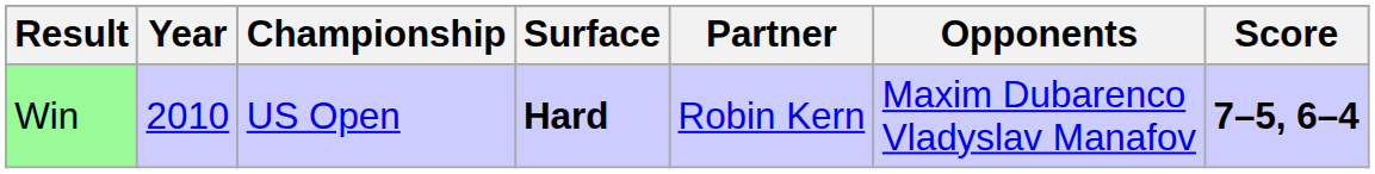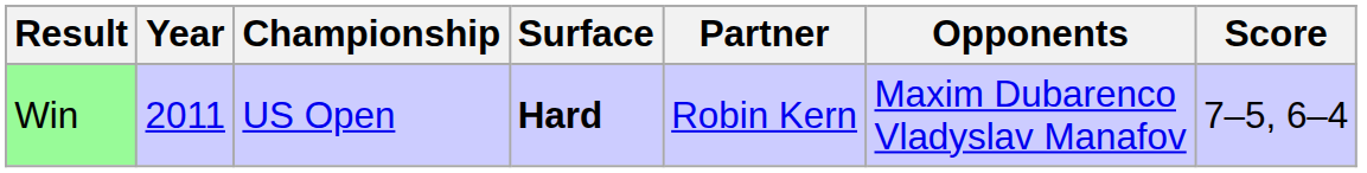 <table class="wikitable">
 <tr>
 <th>Result</th>
 <th>Year</th>
 <th>Championship</th>
 <th>Surface</th>
 <th>Partner</th>
 <th>Opponents</th>
 <th class="unsortable">Score</th>
 </tr>
 <tr style="background:#ccccff;">
 <td style="background:#98fb98;">Win</td>
-<td><a href='#'>2010</a></td>
+<td><a href='#'>2011</a></td>
 <td><a href='#'>US Open</a></td>
 <td><strong>Hard</strong></td>
 <td> <a href='#'>Robin Kern</a></td>
 <td> <a href='#'>Maxim Dubarenco</a> <br>  <a href='#'>Vladyslav Manafov</a></td>
-<td><strong>7–5, 6–4</strong></td>
+<td>7–5, 6–4</td>
 </tr>
 </table>
